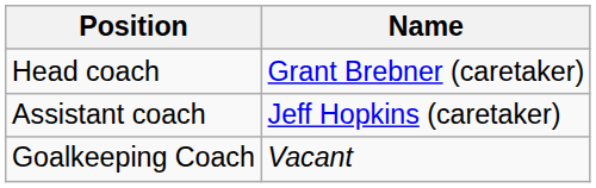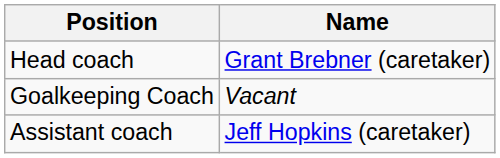 <table class="wikitable">
 <tr>
 <th>Position</th>
 <th>Name</th>
 </tr>
 <tr>
 <td>Head coach</td>
 <td> <a href='#'>Grant Brebner</a> (caretaker)</td>
 </tr>
 <tr>
+<td>Goalkeeping Coach</td>
+<td><em>Vacant</em></td>
+</tr>
+<tr>
 <td>Assistant coach</td>
 <td> <a href='#'>Jeff Hopkins</a> (caretaker)</td>
 </tr>
-<tr>
-<td>Goalkeeping Coach</td>
-<td><em>Vacant</em></td>
-</tr>
 </table>
